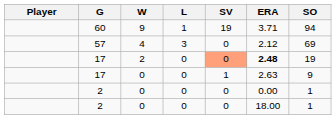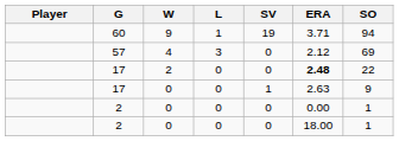 <table class="wikitable sortable">
 <tr>
 <th bgcolor="#DDDDFF" width="16%">Player</th>
 <th bgcolor="#DDDDFF" width="9%">G</th>
 <th bgcolor="#DDDDFF" width="9%">W</th>
 <th bgcolor="#DDDDFF" width="9%">L</th>
 <th bgcolor="#DDDDFF" width="9%">SV</th>
 <th bgcolor="#DDDDFF" width="9%">ERA</th>
 <th bgcolor="#DDDDFF" width="9%">SO</th>
 </tr>
 <tr align="center">
 <td></td>
 <td>60</td>
 <td>9</td>
 <td>1</td>
 <td>19</td>
 <td>3.71</td>
 <td>94</td>
 </tr>
 <tr align="center">
 <td></td>
 <td>57</td>
 <td>4</td>
 <td>3</td>
 <td>0</td>
 <td>2.12</td>
 <td>69</td>
 </tr>
 <tr align="center">
 <td></td>
 <td>17</td>
 <td>2</td>
 <td>0</td>
-<td style="background: lightsalmon;">0</td>
+<td>0</td>
 <td><strong>2.48</strong></td>
-<td>19</td>
+<td>22</td>
 </tr>
 <tr align="center">
 <td></td>
 <td>17</td>
 <td>0</td>
 <td>0</td>
 <td>1</td>
 <td>2.63</td>
 <td>9</td>
 </tr>
 <tr align="center">
 <td></td>
 <td>2</td>
 <td>0</td>
 <td>0</td>
 <td>0</td>
 <td>0.00</td>
 <td>1</td>
 </tr>
 <tr align="center">
 <td></td>
 <td>2</td>
 <td>0</td>
 <td>0</td>
 <td>0</td>
 <td>18.00</td>
 <td>1</td>
 </tr>
 </table>
